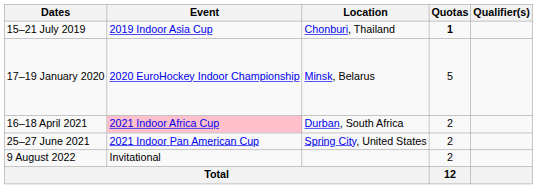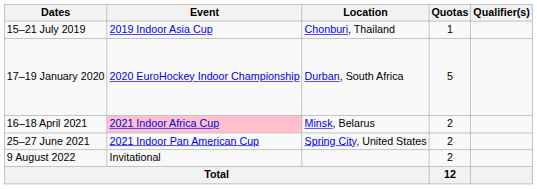 <table class="wikitable">
 <tr>
 <th>Dates</th>
 <th>Event</th>
 <th>Location</th>
 <th>Quotas</th>
 <th>Qualifier(s)</th>
 </tr>
 <tr>
 <td>15–21 July 2019</td>
 <td><a href='#'>2019 Indoor Asia Cup</a></td>
 <td><a href='#'>Chonburi</a>, Thailand</td>
-<td align="center"><strong>1</strong></td>
+<td align="center">1</td>
 <td></td>
 </tr>
 <tr>
 <td>17–19 January 2020</td>
 <td><a href='#'>2020 EuroHockey Indoor Championship</a></td>
-<td><a href='#'>Minsk</a>, Belarus</td>
+<td><a href='#'>Durban</a>, South Africa</td>
 <td align="center">5</td>
 <td><br><br><s></s><br><br><s></s><br><br></td>
 </tr>
 <tr>
 <td>16–18 April 2021</td>
 <td style="background: pink;"><a href='#'>2021 Indoor Africa Cup</a></td>
-<td><a href='#'>Durban</a>, South Africa</td>
+<td><a href='#'>Minsk</a>, Belarus</td>
 <td align="center">2</td>
 <td><br></td>
 </tr>
 <tr>
 <td>25–27 June 2021</td>
 <td><a href='#'>2021 Indoor Pan American Cup</a></td>
 <td><a href='#'>Spring City</a>, United States</td>
 <td align="center">2</td>
 <td><br></td>
 </tr>
 <tr>
 <td>9 August 2022</td>
 <td>Invitational</td>
 <td></td>
 <td align="center">2</td>
 <td><br></td>
 </tr>
 <tr>
 <th colspan=3>Total</th>
 <th>12</th>
 <th></th>
 </tr>
 </table>
